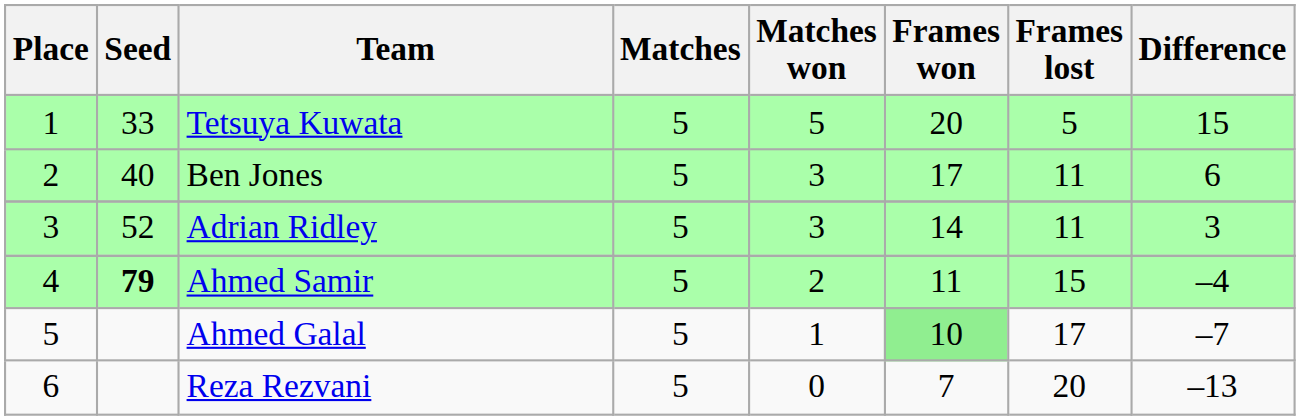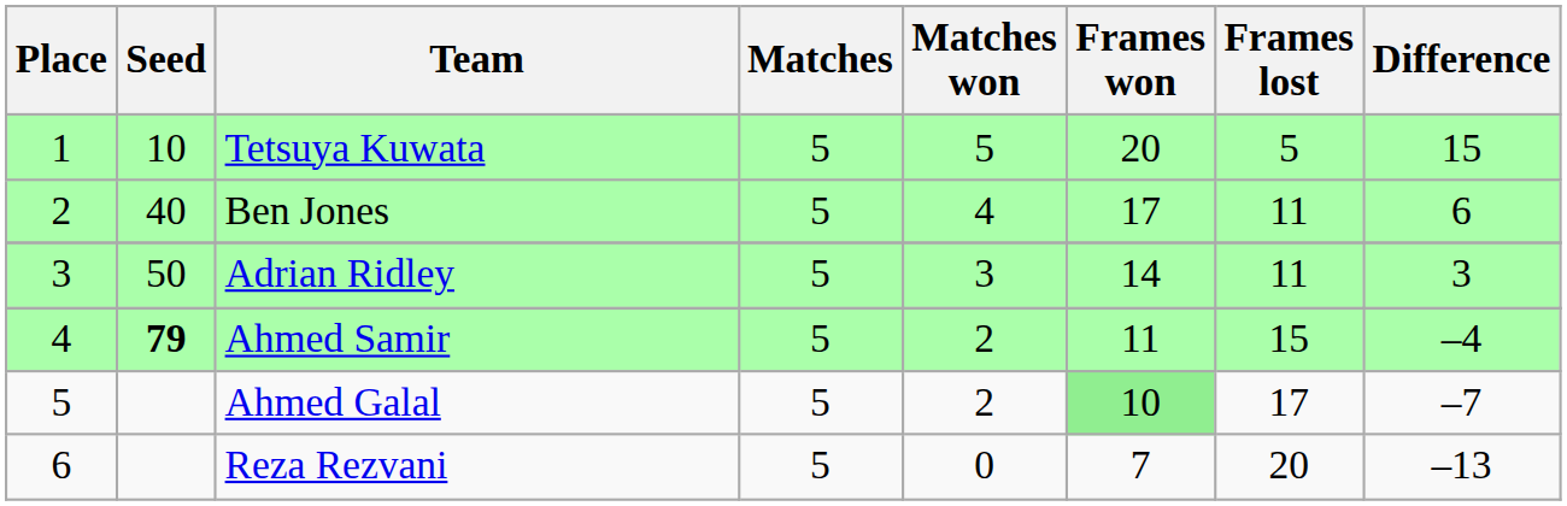 <table class="wikitable" style="text-align: center;">
 <tr>
 <th width=20>Place</th>
 <th width=20>Seed</th>
 <th width=200>Team</th>
 <th width=20>Matches</th>
 <th width=20>Matches won</th>
 <th width=20>Frames won</th>
 <th width=20>Frames lost</th>
 <th width=20>Difference</th>
 </tr>
 <tr style="background:#aaffaa;">
 <td>1</td>
-<td>33</td>
+<td>10</td>
 <td style="text-align:left;"> <a href='#'>Tetsuya Kuwata</a></td>
 <td>5</td>
 <td>5</td>
 <td>20</td>
 <td>5</td>
 <td>15</td>
 </tr>
 <tr style="background:#aaffaa;">
 <td>2</td>
 <td>40</td>
 <td style="text-align:left;"> Ben Jones</td>
 <td>5</td>
-<td>3</td>
+<td>4</td>
 <td>17</td>
 <td>11</td>
 <td>6</td>
 </tr>
 <tr>
 </tr>
 <tr style="background:#aaffaa;">
 <td>3</td>
-<td>52</td>
+<td>50</td>
 <td style="text-align:left;"> <a href='#'>Adrian Ridley</a></td>
 <td>5</td>
 <td>3</td>
 <td>14</td>
 <td>11</td>
 <td>3</td>
 </tr>
 <tr>
 </tr>
 <tr style="background:#aaffaa;">
 <td>4</td>
 <td><strong>79</strong></td>
 <td style="text-align:left;"> <a href='#'>Ahmed Samir</a></td>
 <td>5</td>
 <td>2</td>
 <td>11</td>
 <td>15</td>
 <td>–4</td>
 </tr>
 <tr>
 <td>5</td>
 <td></td>
 <td style="text-align:left;"> <a href='#'>Ahmed Galal</a></td>
 <td>5</td>
-<td>1</td>
+<td>2</td>
 <td style="background: lightgreen;">10</td>
 <td>17</td>
 <td>–7</td>
 </tr>
 <tr>
 <td>6</td>
 <td></td>
 <td style="text-align:left;"> <a href='#'>Reza Rezvani</a></td>
 <td>5</td>
 <td>0</td>
 <td>7</td>
 <td>20</td>
 <td>–13</td>
 </tr>
 </table>
